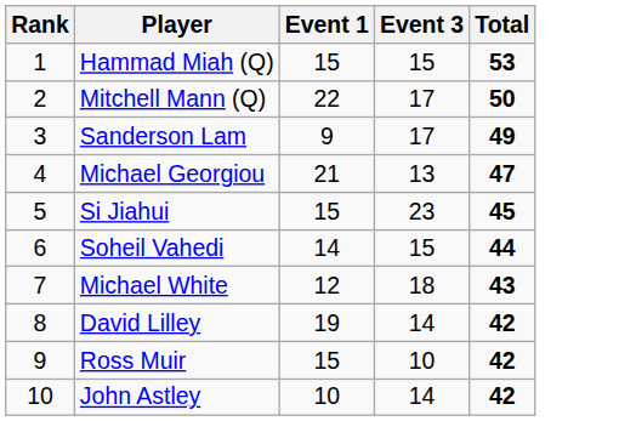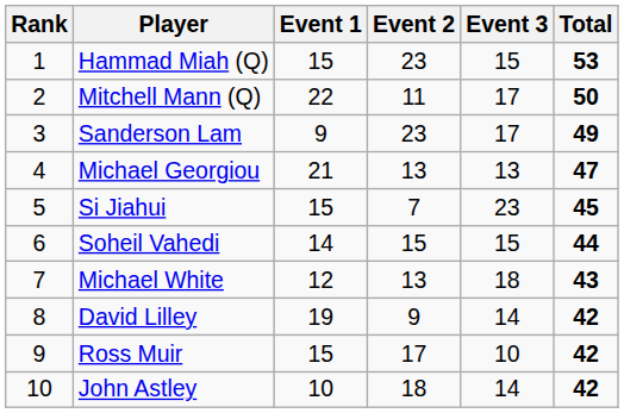 <table class="wikitable sortable" style="text-align:center; font-size:90%">
 <tr>
 <th>Rank</th>
 <th>Player</th>
 <th>Event 1</th>
+<th>Event 2</th>
 <th>Event 3</th>
 <th>Total</th>
 </tr>
 <tr>
 <td>1</td>
 <td align=left> <a href='#'>Hammad Miah</a> (Q)</td>
 <td>15</td>
+<td>23</td>
 <td>15</td>
 <td><strong>53</strong></td>
 </tr>
 <tr>
 <td>2</td>
 <td align=left> <a href='#'>Mitchell Mann</a> (Q)</td>
 <td>22</td>
+<td>11</td>
 <td>17</td>
 <td><strong>50</strong></td>
 </tr>
 <tr>
 <td>3</td>
 <td align=left> <a href='#'>Sanderson Lam</a></td>
 <td>9</td>
+<td>23</td>
 <td>17</td>
 <td><strong>49</strong></td>
 </tr>
 <tr>
 <td>4</td>
 <td align=left> <a href='#'>Michael Georgiou</a></td>
 <td>21</td>
 <td>13</td>
+<td>13</td>
 <td><strong>47</strong></td>
 </tr>
 <tr>
 <td>5</td>
 <td align=left> <a href='#'>Si Jiahui</a></td>
 <td>15</td>
+<td>7</td>
 <td>23</td>
 <td><strong>45</strong></td>
 </tr>
 <tr>
 <td>6</td>
 <td align=left> <a href='#'>Soheil Vahedi</a></td>
 <td>14</td>
 <td>15</td>
+<td>15</td>
 <td><strong>44</strong></td>
 </tr>
 <tr>
 <td>7</td>
 <td align=left> <a href='#'>Michael White</a></td>
 <td>12</td>
+<td>13</td>
 <td>18</td>
 <td><strong>43</strong></td>
 </tr>
 <tr>
 <td>8</td>
 <td align=left> <a href='#'>David Lilley</a></td>
 <td>19</td>
+<td>9</td>
 <td>14</td>
 <td><strong>42</strong></td>
 </tr>
 <tr>
 <td>9</td>
 <td align=left> <a href='#'>Ross Muir</a></td>
 <td>15</td>
+<td>17</td>
 <td>10</td>
 <td><strong>42</strong></td>
 </tr>
 <tr>
 <td>10</td>
 <td align=left> <a href='#'>John Astley</a></td>
 <td>10</td>
+<td>18</td>
 <td>14</td>
 <td><strong>42</strong></td>
 </tr>
 </table>
